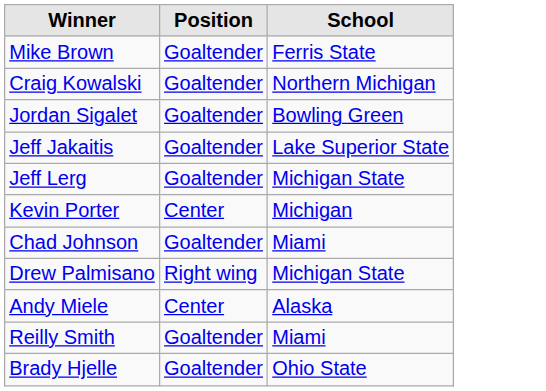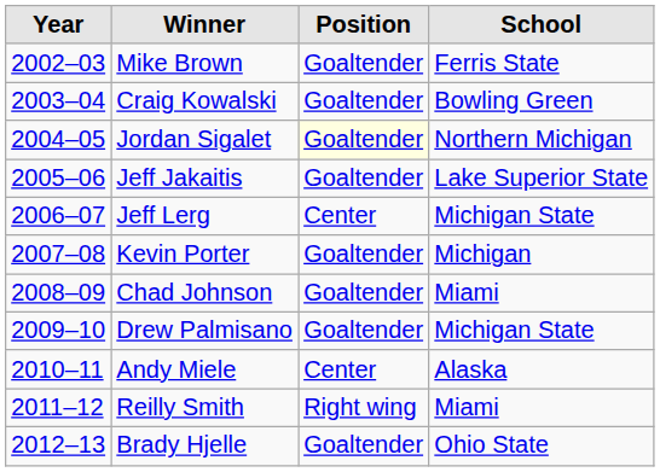 <table class="wikitable sortable">
 <tr>
+<th style="background:#e5e5e5;">Year</th>
 <th style="background:#e5e5e5;">Winner</th>
 <th style="background:#e5e5e5;">Position</th>
 <th style="background:#e5e5e5;">School</th>
 </tr>
 <tr>
+<td><a href='#'>2002–03</a></td>
 <td><a href='#'>Mike Brown</a></td>
 <td><a href='#'>Goaltender</a></td>
 <td><a href='#'>Ferris State</a></td>
 </tr>
 <tr>
+<td><a href='#'>2003–04</a></td>
 <td><a href='#'>Craig Kowalski</a></td>
-<td><a href='#'>Goaltender</a></td>
-<td><a href='#'>Northern Michigan</a></td>
-</tr>
-<tr>
-<td><a href='#'>Jordan Sigalet</a></td>
 <td><a href='#'>Goaltender</a></td>
 <td><a href='#'>Bowling Green</a></td>
 </tr>
 <tr>
+<td><a href='#'>2004–05</a></td>
+<td><a href='#'>Jordan Sigalet</a></td>
+<td style="background: lightyellow;"><a href='#'>Goaltender</a></td>
+<td><a href='#'>Northern Michigan</a></td>
+</tr>
+<tr>
+<td><a href='#'>2005–06</a></td>
 <td><a href='#'>Jeff Jakaitis</a></td>
 <td><a href='#'>Goaltender</a></td>
 <td><a href='#'>Lake Superior State</a></td>
 </tr>
 <tr>
+<td><a href='#'>2006–07</a></td>
 <td><a href='#'>Jeff Lerg</a></td>
-<td><a href='#'>Goaltender</a></td>
+<td><a href='#'>Center</a></td>
 <td><a href='#'>Michigan State</a></td>
 </tr>
 <tr>
+<td><a href='#'>2007–08</a></td>
 <td><a href='#'>Kevin Porter</a></td>
-<td><a href='#'>Center</a></td>
+<td><a href='#'>Goaltender</a></td>
 <td><a href='#'>Michigan</a></td>
 </tr>
 <tr>
+<td><a href='#'>2008–09</a></td>
 <td><a href='#'>Chad Johnson</a></td>
 <td><a href='#'>Goaltender</a></td>
 <td><a href='#'>Miami</a></td>
 </tr>
 <tr>
+<td><a href='#'>2009–10</a></td>
 <td><a href='#'>Drew Palmisano</a></td>
-<td><a href='#'>Right wing</a></td>
+<td><a href='#'>Goaltender</a></td>
 <td><a href='#'>Michigan State</a></td>
 </tr>
 <tr>
+<td><a href='#'>2010–11</a></td>
 <td><a href='#'>Andy Miele</a></td>
 <td><a href='#'>Center</a></td>
 <td><a href='#'>Alaska</a></td>
 </tr>
 <tr>
+<td><a href='#'>2011–12</a></td>
 <td><a href='#'>Reilly Smith</a></td>
-<td><a href='#'>Goaltender</a></td>
+<td><a href='#'>Right wing</a></td>
 <td><a href='#'>Miami</a></td>
 </tr>
 <tr>
+<td><a href='#'>2012–13</a></td>
 <td><a href='#'>Brady Hjelle</a></td>
 <td><a href='#'>Goaltender</a></td>
 <td><a href='#'>Ohio State</a></td>
 </tr>
 </table>
